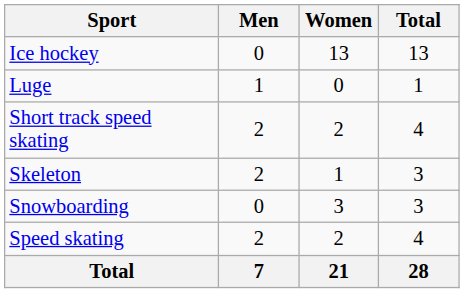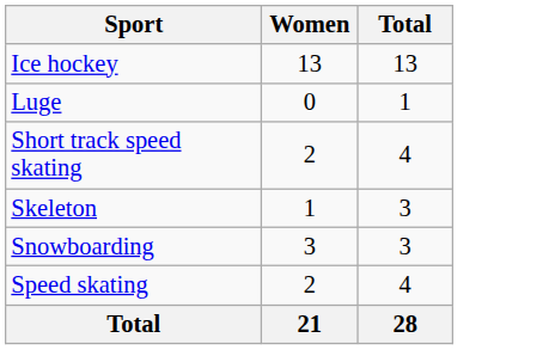 <table class="wikitable sortable" style=text-align:center>
 <tr>
 <th width=160>Sport</th>
-<th width=55>Men</th>
 <th width=55>Women</th>
 <th width=55>Total</th>
 </tr>
 <tr>
 <td align=left><a href='#'>Ice hockey</a></td>
-<td>0</td>
 <td>13</td>
 <td>13</td>
 </tr>
 <tr>
 <td align=left><a href='#'>Luge</a></td>
-<td>1</td>
 <td>0</td>
 <td>1</td>
 </tr>
 <tr>
 <td align=left><a href='#'>Short track speed skating</a></td>
 <td>2</td>
-<td>2</td>
 <td>4</td>
 </tr>
 <tr>
 <td align=left><a href='#'>Skeleton</a></td>
-<td>2</td>
 <td>1</td>
 <td>3</td>
 </tr>
 <tr>
 <td align=left><a href='#'>Snowboarding</a></td>
-<td>0</td>
 <td>3</td>
 <td>3</td>
 </tr>
 <tr>
 <td align=left><a href='#'>Speed skating</a></td>
 <td>2</td>
-<td>2</td>
 <td>4</td>
 </tr>
 <tr>
 <th>Total</th>
-<th>7</th>
 <th>21</th>
 <th>28</th>
 </tr>
 </table>
